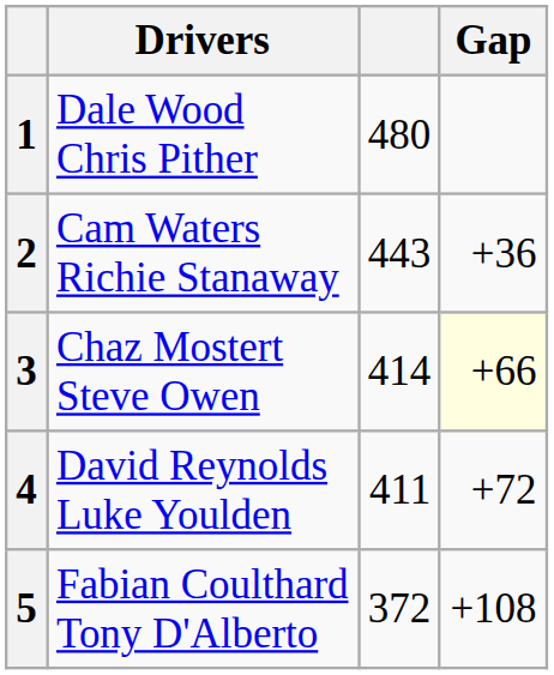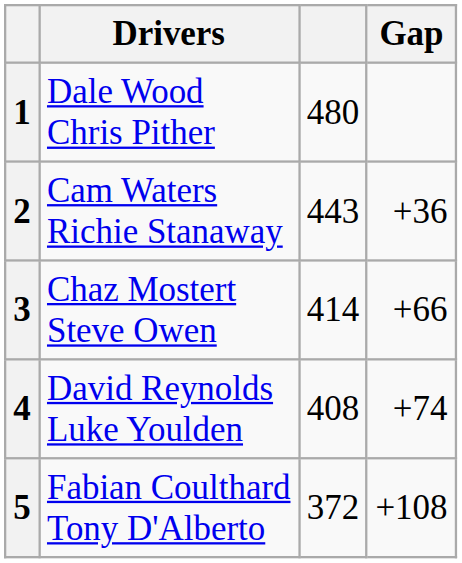 <table class="wikitable" style="font-size: 95%;">
 <tr>
 <th></th>
 <th>Drivers</th>
 <th></th>
 <th>Gap</th>
 </tr>
 <tr>
 <th>1</th>
 <td> <a href='#'>Dale Wood</a><br> <a href='#'>Chris Pither</a></td>
 <td align="right">480</td>
 <td align="right"></td>
 </tr>
 <tr>
 <th>2</th>
 <td> <a href='#'>Cam Waters</a><br> <a href='#'>Richie Stanaway</a></td>
 <td align="right">443</td>
 <td align="right">+36</td>
 </tr>
 <tr>
 <th>3</th>
 <td> <a href='#'>Chaz Mostert</a><br> <a href='#'>Steve Owen</a></td>
 <td align="right">414</td>
-<td align="right" style="background: lightyellow;">+66</td>
+<td align="right">+66</td>
 </tr>
 <tr>
 <th>4</th>
 <td> <a href='#'>David Reynolds</a><br> <a href='#'>Luke Youlden</a></td>
-<td align="right">411</td>
-<td align="right">+72</td>
+<td align="right">408</td>
+<td align="right">+74</td>
 </tr>
 <tr>
 <th>5</th>
 <td> <a href='#'>Fabian Coulthard</a><br> <a href='#'>Tony D'Alberto</a></td>
 <td align="right">372</td>
 <td align="right">+108</td>
 </tr>
 </table>
